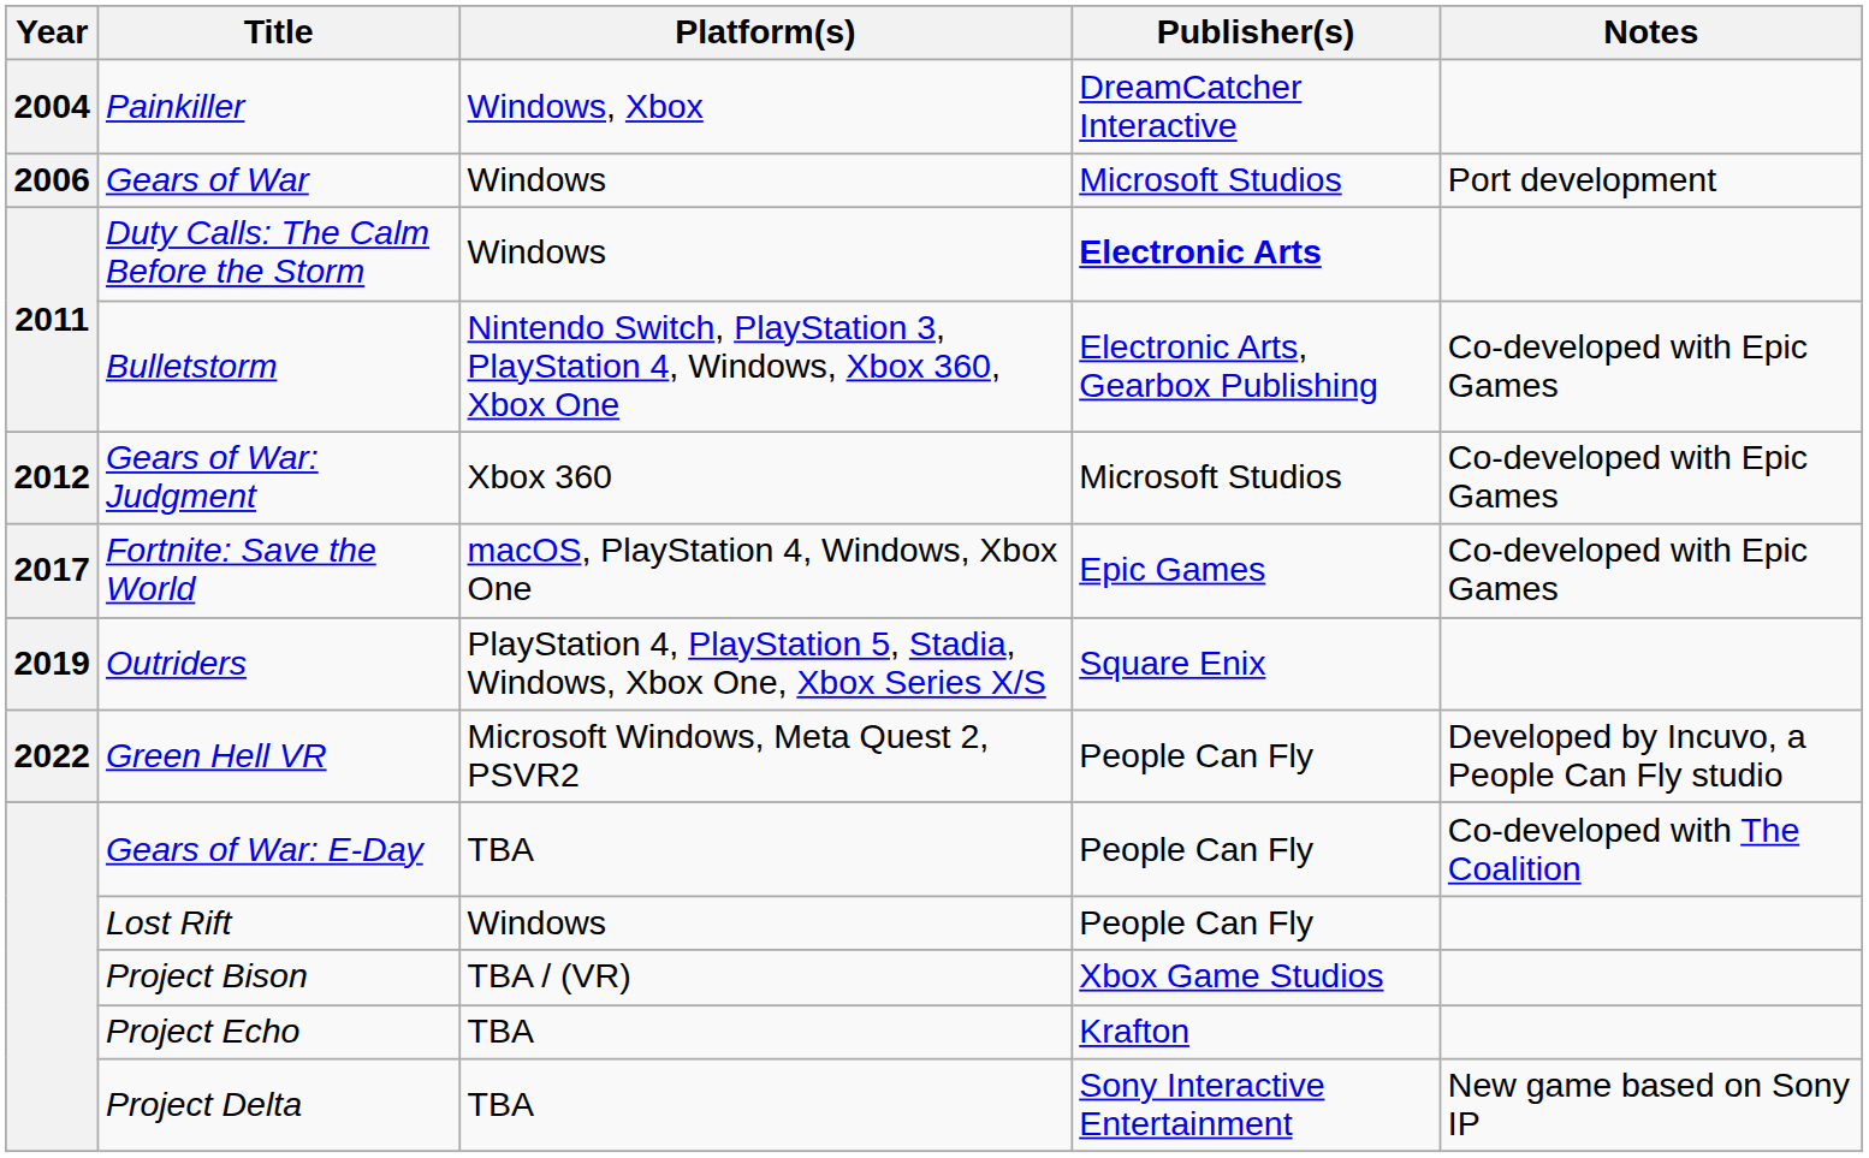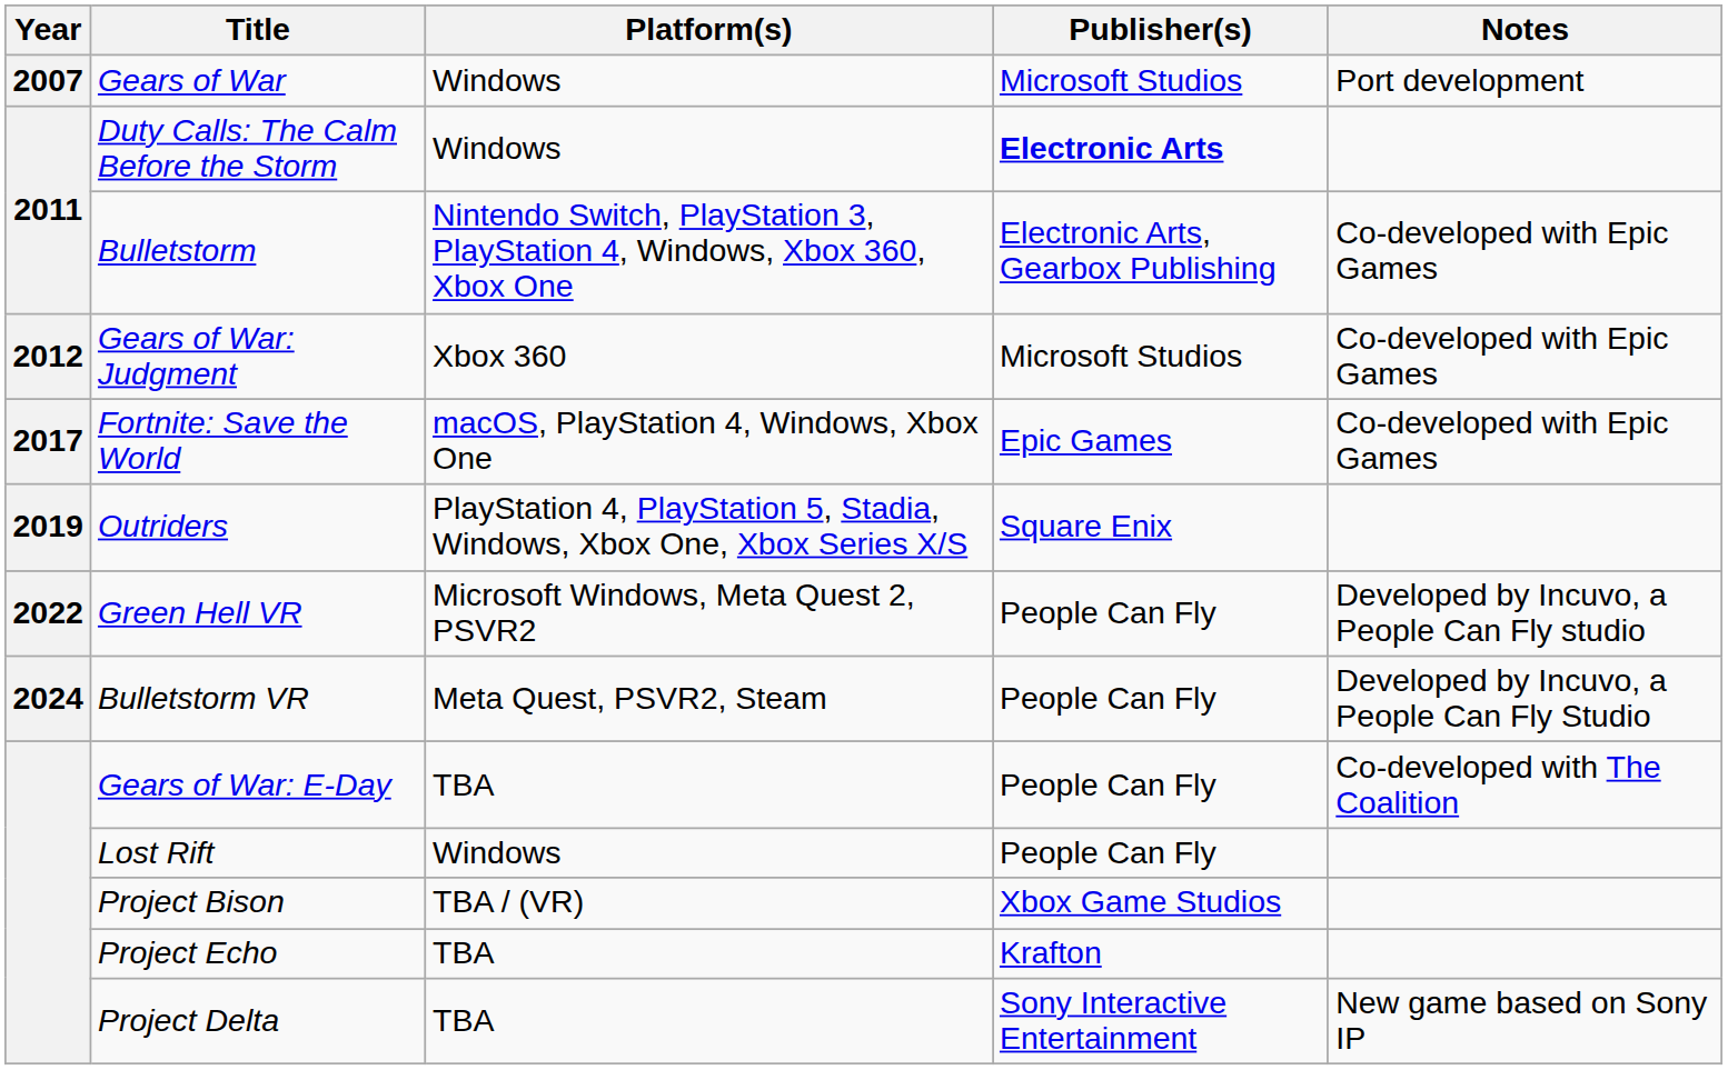 <table class="wikitable sortable plainrowheaders">
 <tr>
 <th scope="col">Year</th>
 <th scope="col">Title</th>
 <th scope="col">Platform(s)</th>
 <th scope="col">Publisher(s)</th>
 <th scope="col" class="unsortable">Notes</th>
 </tr>
 <tr>
-<th scope="row">2004</th>
-<td><em><a href='#'>Painkiller</a></em></td>
-<td><a href='#'>Windows</a>, <a href='#'>Xbox</a></td>
-<td><a href='#'>DreamCatcher Interactive</a></td>
-<td></td>
-</tr>
-<tr>
-<th scope="row">2006</th>
+<th scope="row">2007</th>
 <td><em><a href='#'>Gears of War</a></em></td>
 <td>Windows</td>
 <td><a href='#'>Microsoft Studios</a></td>
 <td>Port development</td>
 </tr>
 <tr>
 <th scope="row" rowspan="2">2011</th>
 <td><em><a href='#'>Duty Calls: The Calm Before the Storm</a></em></td>
 <td>Windows</td>
 <td><strong><a href='#'>Electronic Arts</a></strong></td>
 <td></td>
 </tr>
 <tr>
 <td><em><a href='#'>Bulletstorm</a></em></td>
 <td><a href='#'>Nintendo Switch</a>, <a href='#'>PlayStation 3</a>, <a href='#'>PlayStation 4</a>, Windows, <a href='#'>Xbox 360</a>, <a href='#'>Xbox One</a></td>
 <td><a href='#'>Electronic Arts</a>, <a href='#'>Gearbox Publishing</a></td>
 <td>Co-developed with Epic Games</td>
 </tr>
 <tr>
 <th scope="row">2012</th>
 <td><em><a href='#'>Gears of War: Judgment</a></em></td>
 <td>Xbox 360</td>
 <td>Microsoft Studios</td>
 <td>Co-developed with Epic Games</td>
 </tr>
 <tr>
 <th scope="row">2017</th>
 <td><em><a href='#'>Fortnite: Save the World</a></em></td>
 <td><a href='#'>macOS</a>, PlayStation 4, Windows, Xbox One</td>
 <td><a href='#'>Epic Games</a></td>
 <td>Co-developed with Epic Games</td>
 </tr>
 <tr>
 <th scope="row">2019</th>
 <td><em><a href='#'>Outriders</a></em></td>
 <td>PlayStation 4, <a href='#'>PlayStation 5</a>, <a href='#'>Stadia</a>, Windows, Xbox One, <a href='#'>Xbox Series X/S</a></td>
 <td><a href='#'>Square Enix</a></td>
 <td></td>
 </tr>
 <tr>
 <th scope="row">2022</th>
 <td><em><a href='#'>Green Hell VR</a></em></td>
 <td>Microsoft Windows, Meta Quest 2, PSVR2</td>
 <td>People Can Fly</td>
 <td>Developed by Incuvo, a People Can Fly studio</td>
 </tr>
 <tr>
+<th scope="row">2024</th>
+<td><em>Bulletstorm VR</em></td>
+<td>Meta Quest, PSVR2, Steam</td>
+<td>People Can Fly</td>
+<td>Developed by Incuvo, a People Can Fly Studio</td>
+</tr>
+<tr>
 <th rowspan="5"></th>
 <td><em><a href='#'>Gears of War: E-Day</a></em></td>
 <td>TBA</td>
 <td>People Can Fly</td>
 <td>Co-developed with <a href='#'>The Coalition</a></td>
 </tr>
 <tr>
 <td><em>Lost Rift</em></td>
 <td>Windows</td>
 <td>People Can Fly</td>
 <td></td>
 </tr>
 <tr>
 <td><em>Project Bison</em></td>
 <td>TBA / (VR)</td>
 <td><a href='#'>Xbox Game Studios</a></td>
 <td></td>
 </tr>
 <tr>
 <td><em>Project Echo</em></td>
 <td>TBA</td>
 <td><a href='#'>Krafton</a></td>
 </tr>
 <tr>
 <td><em>Project Delta</em></td>
 <td>TBA</td>
 <td><a href='#'>Sony Interactive Entertainment</a></td>
 <td>New game based on Sony IP</td>
 </tr>
 </table>
